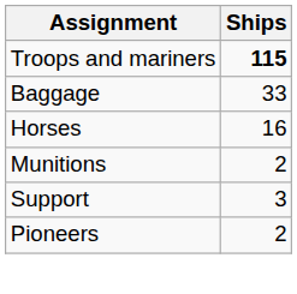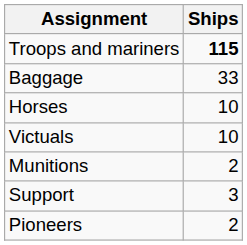 <table class="wikitable floatleft">
 <tr>
 <th>Assignment</th>
 <th>Ships</th>
 </tr>
 <tr>
 <td>Troops and mariners</td>
 <td style="text-align:right;"><strong>115</strong></td>
 </tr>
 <tr>
 <td>Baggage</td>
 <td style="text-align:right;">33</td>
 </tr>
 <tr>
 <td>Horses</td>
-<td style="text-align:right;">16</td>
+<td style="text-align:right;">10</td>
+</tr>
+<tr>
+<td>Victuals</td>
+<td style="text-align:right;">10</td>
 </tr>
 <tr>
 <td>Munitions</td>
 <td style="text-align:right;">2</td>
 </tr>
 <tr>
 <td>Support</td>
 <td style="text-align:right;">3</td>
 </tr>
 <tr>
 <td>Pioneers</td>
 <td style="text-align:right;">2</td>
 </tr>
 </table>
